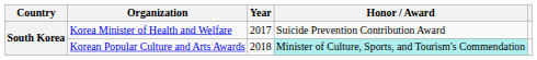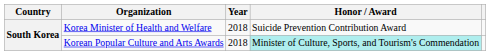 <table class="wikitable plainrowheaders sortable">
 <tr>
 <th scope="col">Country</th>
 <th scope="col">Organization</th>
 <th scope="col">Year</th>
 <th scope="col">Honor / Award</th>
 <th scope="col" class="unsortable"></th>
 </tr>
 <tr>
 <th scope="row" rowspan="2">South Korea</th>
 <td><a href='#'>Korea Minister of Health and Welfare</a></td>
-<td style="text-align:center">2017</td>
+<td style="text-align:center">2018</td>
 <td>Suicide Prevention Contribution Award</td>
 <td style="text-align:center"></td>
 </tr>
 <tr>
 <td><a href='#'>Korean Popular Culture and Arts Awards</a></td>
 <td style="text-align:center">2018</td>
 <td style="background: paleturquoise;">Minister of Culture, Sports, and Tourism's Commendation</td>
 <td style="text-align:center"></td>
 </tr>
 </table>
